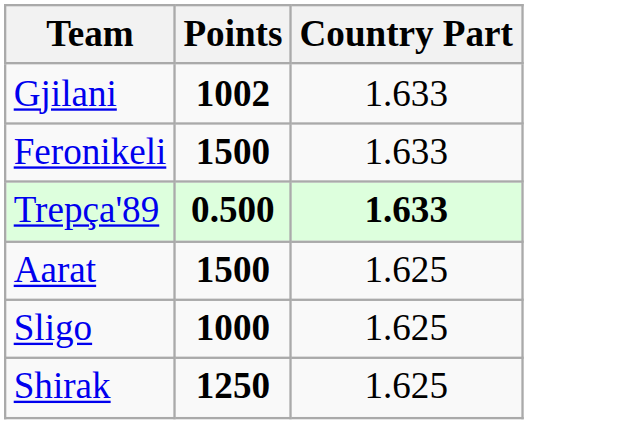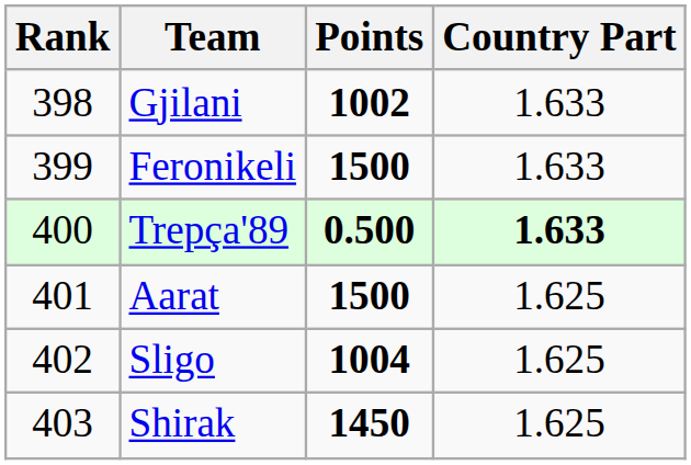 <table class="wikitable" style="text-align:center;">
 <tr>
+<th>Rank</th>
 <th>Team</th>
 <th>Points</th>
 <th>Country Part</th>
 </tr>
 <tr>
+<td>398</td>
 <td align=left> <a href='#'>Gjilani</a></td>
 <td><strong>1002</strong></td>
 <td>1.633</td>
 </tr>
 <tr>
+<td>399</td>
 <td align=left> <a href='#'>Feronikeli</a></td>
 <td><strong>1500</strong></td>
 <td>1.633</td>
 </tr>
 <tr bgcolor="#DDFFDD">
+<td>400</td>
 <td align=left> <a href='#'>Trepça'89</a></td>
 <td><strong>0.500</strong></td>
 <td><strong>1.633</strong></td>
 </tr>
 <tr>
+<td>401</td>
 <td align=left> <a href='#'>Aarat</a></td>
 <td><strong>1500</strong></td>
 <td>1.625</td>
 </tr>
 <tr>
+<td>402</td>
 <td align=left> <a href='#'>Sligo</a></td>
-<td><strong>1000</strong></td>
+<td><strong>1004</strong></td>
 <td>1.625</td>
 </tr>
 <tr>
+<td>403</td>
 <td align=left> <a href='#'>Shirak</a></td>
-<td><strong>1250</strong></td>
+<td><strong>1450</strong></td>
 <td>1.625</td>
 </tr>
 </table>
